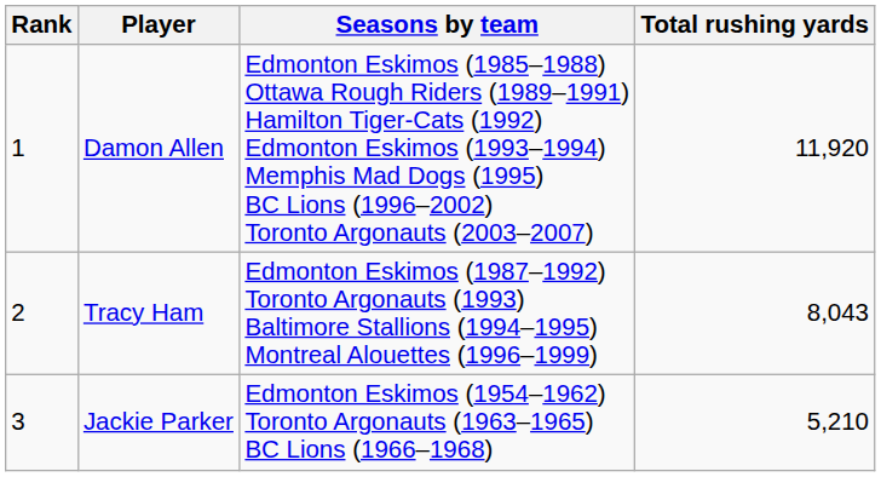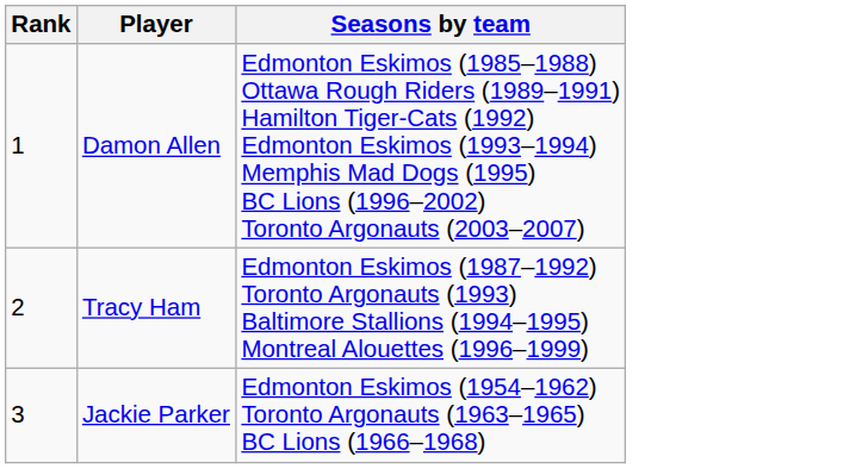 <table class="wikitable sortable">
 <tr style="white-space: nowrap;">
 <th>Rank</th>
 <th>Player</th>
 <th><a href='#'>Seasons</a> by <a href='#'>team</a></th>
-<th>Total rushing yards</th>
 </tr>
 <tr>
 <td>1</td>
 <td><a href='#'>Damon Allen</a></td>
 <td><a href='#'>Edmonton Eskimos</a> (<a href='#'>1985</a>–<a href='#'>1988</a>)<br><a href='#'>Ottawa Rough Riders</a> (<a href='#'>1989</a>–<a href='#'>1991</a>)<br><a href='#'>Hamilton Tiger-Cats</a> (<a href='#'>1992</a>)<br><a href='#'>Edmonton Eskimos</a> (<a href='#'>1993</a>–<a href='#'>1994</a>)<br><a href='#'>Memphis Mad Dogs</a> (<a href='#'>1995</a>)<br><a href='#'>BC Lions</a> (<a href='#'>1996</a>–<a href='#'>2002</a>)<br><a href='#'>Toronto Argonauts</a> (<a href='#'>2003</a>–<a href='#'>2007</a>)</td>
-<td style="text-align:right;">11,920</td>
 </tr>
 <tr>
 <td>2</td>
 <td><a href='#'>Tracy Ham</a></td>
 <td><a href='#'>Edmonton Eskimos</a> (<a href='#'>1987</a>–<a href='#'>1992</a>)<br><a href='#'>Toronto Argonauts</a> (<a href='#'>1993</a>)<br><a href='#'>Baltimore Stallions</a> (<a href='#'>1994</a>–<a href='#'>1995</a>)<br><a href='#'>Montreal Alouettes</a> (<a href='#'>1996</a>–<a href='#'>1999</a>)</td>
-<td style="text-align:right;">8,043</td>
 </tr>
 <tr>
 <td>3</td>
 <td><a href='#'>Jackie Parker</a></td>
 <td><a href='#'>Edmonton Eskimos</a> (<a href='#'>1954</a>–<a href='#'>1962</a>)<br><a href='#'>Toronto Argonauts</a> (<a href='#'>1963</a>–<a href='#'>1965</a>)<br><a href='#'>BC Lions</a> (<a href='#'>1966</a>–<a href='#'>1968</a>)</td>
-<td style="text-align:right;">5,210</td>
 </tr>
 </table>
